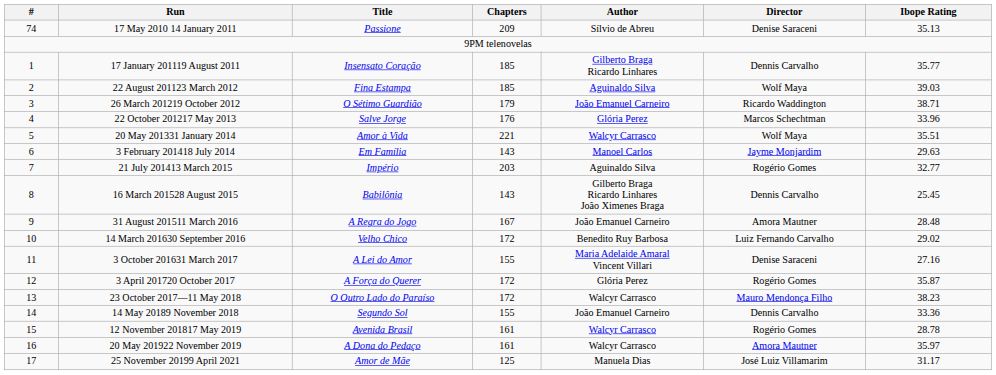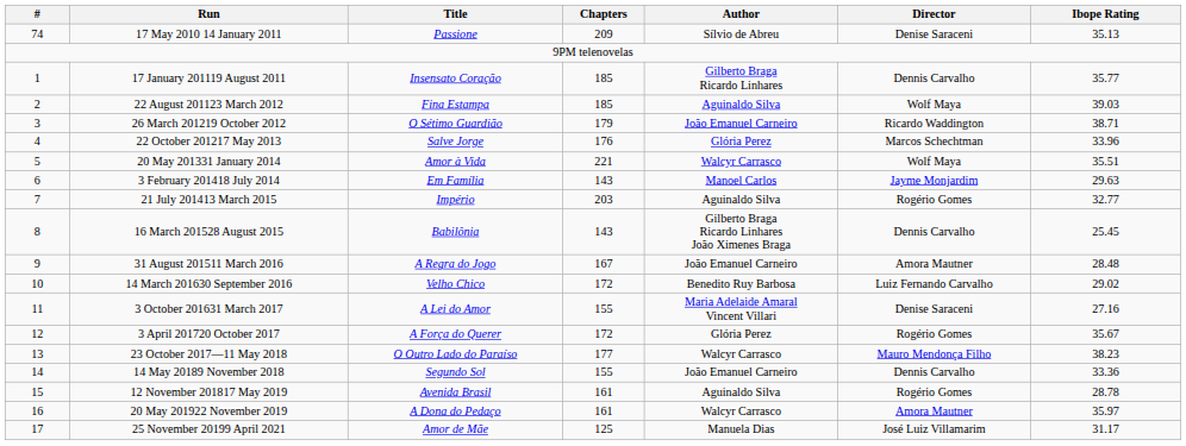 <table class="wikitable" style="text-align:center">
 <tr>
 <th style="width:3%;">#</th>
 <th style="width:13%;">Run</th>
 <th style="width:10%;">Title</th>
 <th style="width:3%;">Chapters</th>
 <th style="width:9%;">Author</th>
 <th style="width:9%;">Director</th>
 <th style="width:7%;">Ibope Rating</th>
 </tr>
 <tr>
 <td>74</td>
 <td>17 May 2010  14 January 2011</td>
 <td><em><a href='#'>Passione</a></em></td>
 <td>209</td>
 <td>Sílvio de Abreu</td>
 <td>Denise Saraceni</td>
 <td style="text-align:center;">35.13</td>
 </tr>
 <tr>
 <td colspan="8" style="text-align:center;">9PM telenovelas</td>
 </tr>
 <tr>
 <td>1</td>
 <td>17 January 201119 August 2011</td>
 <td><em><a href='#'>Insensato Coração</a></em></td>
 <td>185</td>
 <td><a href='#'>Gilberto Braga</a><br>Ricardo Linhares</td>
 <td>Dennis Carvalho</td>
 <td style="text-align:center;">35.77</td>
 </tr>
 <tr>
 <td>2</td>
 <td>22 August 201123 March 2012</td>
 <td><em><a href='#'>Fina Estampa</a></em></td>
 <td>185</td>
 <td><a href='#'>Aguinaldo Silva</a></td>
 <td>Wolf Maya</td>
 <td style="text-align:center;">39.03</td>
 </tr>
 <tr>
 <td>3</td>
 <td>26 March 201219 October 2012</td>
 <td><em><a href='#'>O Sétimo Guardião</a></em></td>
 <td>179</td>
 <td><a href='#'>João Emanuel Carneiro</a></td>
 <td>Ricardo Waddington</td>
 <td style="text-align:center;">38.71</td>
 </tr>
 <tr>
 <td>4</td>
 <td>22 October 201217 May 2013</td>
 <td><em><a href='#'>Salve Jorge</a></em></td>
 <td>176</td>
 <td><a href='#'>Glória Perez</a></td>
 <td>Marcos Schechtman</td>
 <td style="text-align:center;">33.96</td>
 </tr>
 <tr>
 <td>5</td>
 <td>20 May 201331 January 2014</td>
 <td><em><a href='#'>Amor à Vida</a></em></td>
 <td>221</td>
 <td><a href='#'>Walcyr Carrasco</a></td>
 <td>Wolf Maya</td>
 <td style="text-align:center;">35.51</td>
 </tr>
 <tr>
 <td>6</td>
 <td>3 February 201418 July 2014</td>
 <td><em><a href='#'>Em Família</a></em></td>
 <td>143</td>
 <td><a href='#'>Manoel Carlos</a></td>
 <td><a href='#'>Jayme Monjardim</a></td>
 <td style="text-align:center;">29.63</td>
 </tr>
 <tr>
 <td>7</td>
 <td>21 July 201413 March 2015</td>
 <td><em><a href='#'>Império</a></em></td>
 <td>203</td>
 <td>Aguinaldo Silva</td>
 <td>Rogério Gomes</td>
 <td style="text-align:center;">32.77</td>
 </tr>
 <tr>
 <td>8</td>
 <td>16 March 201528 August 2015</td>
 <td><em><a href='#'>Babilônia</a></em></td>
 <td>143</td>
 <td>Gilberto Braga<br>Ricardo Linhares<br> João Ximenes Braga</td>
 <td>Dennis Carvalho</td>
 <td>25.45</td>
 </tr>
 <tr>
 <td>9</td>
 <td>31 August 201511 March 2016</td>
 <td><em><a href='#'>A Regra do Jogo</a></em></td>
 <td>167</td>
 <td>João Emanuel Carneiro</td>
 <td>Amora Mautner</td>
 <td style="text-align:center;">28.48</td>
 </tr>
 <tr>
 <td>10</td>
 <td>14 March 201630 September 2016</td>
 <td><em><a href='#'>Velho Chico</a></em></td>
 <td>172</td>
 <td>Benedito Ruy Barbosa</td>
 <td>Luiz Fernando Carvalho</td>
 <td style="text-align:center;">29.02</td>
 </tr>
 <tr>
 <td>11</td>
 <td>3 October 201631 March 2017</td>
 <td><em><a href='#'>A Lei do Amor</a></em></td>
 <td>155</td>
 <td><a href='#'>Maria Adelaide Amaral</a> <br>Vincent Villari</td>
 <td>Denise Saraceni</td>
 <td>27.16</td>
 </tr>
 <tr>
 <td>12</td>
 <td>3 April 201720 October 2017</td>
 <td><em><a href='#'>A Força do Querer</a></em></td>
 <td>172</td>
 <td>Glória Perez</td>
 <td>Rogério Gomes</td>
-<td>35.87</td>
+<td>35.67</td>
 </tr>
 <tr>
 <td>13</td>
 <td>23 October 2017—11 May 2018</td>
 <td><em><a href='#'>O Outro Lado do Paraíso</a></em></td>
-<td>172</td>
+<td>177</td>
 <td>Walcyr Carrasco</td>
 <td><a href='#'>Mauro Mendonça Filho</a></td>
 <td>38.23</td>
 </tr>
 <tr>
 <td>14</td>
 <td>14 May 20189 November 2018</td>
 <td><em><a href='#'>Segundo Sol</a></em></td>
 <td>155</td>
 <td>João Emanuel Carneiro</td>
 <td>Dennis Carvalho</td>
 <td>33.36</td>
 </tr>
 <tr>
 <td>15</td>
 <td>12 November 201817 May 2019</td>
 <td><em><a href='#'>Avenida Brasil</a></em></td>
 <td>161</td>
-<td><a href='#'>Walcyr Carrasco</a></td>
+<td>Aguinaldo Silva</td>
 <td>Rogério Gomes</td>
 <td>28.78</td>
 </tr>
 <tr>
 <td>16</td>
 <td>20 May 201922 November 2019</td>
 <td><em><a href='#'>A Dona do Pedaço</a></em></td>
 <td>161</td>
 <td>Walcyr Carrasco</td>
 <td><a href='#'>Amora Mautner</a></td>
 <td>35.97</td>
 </tr>
 <tr>
 <td>17</td>
 <td>25 November 20199 April 2021</td>
 <td><em><a href='#'>Amor de Mãe</a></em></td>
 <td>125 </td>
 <td>Manuela Dias</td>
 <td>José Luiz Villamarim</td>
 <td>31.17</td>
 </tr>
 </table>
